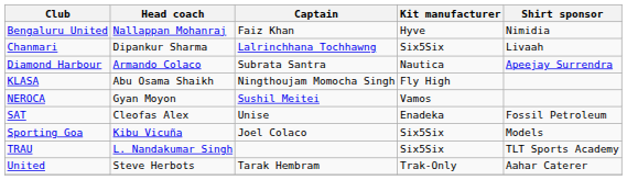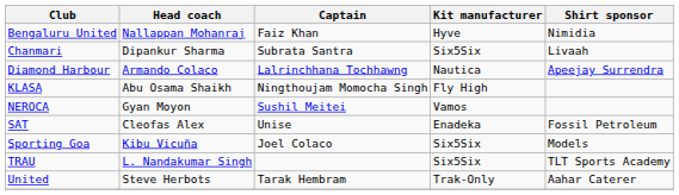 <table class="wikitable sortable">
 <tr>
 <th scope="col">Club</th>
 <th scope="col">Head coach</th>
 <th scope="col">Captain</th>
 <th scope="col" class="unsortable">Kit manufacturer</th>
 <th scope="col" class="unsortable">Shirt sponsor</th>
 </tr>
 <tr>
 <td><a href='#'>Bengaluru United</a></td>
 <td> <a href='#'>Nallappan Mohanraj</a></td>
 <td> Faiz Khan</td>
 <td>Hyve</td>
 <td>Nimidia</td>
 </tr>
 <tr>
 <td><a href='#'>Chanmari</a></td>
 <td> Dipankur Sharma</td>
-<td> <a href='#'>Lalrinchhana Tochhawng</a></td>
+<td> Subrata Santra</td>
 <td>Six5Six</td>
 <td>Livaah</td>
 </tr>
 <tr>
 <td><a href='#'>Diamond Harbour</a></td>
 <td> <a href='#'>Armando Colaco</a></td>
-<td> Subrata Santra</td>
+<td> <a href='#'>Lalrinchhana Tochhawng</a></td>
 <td>Nautica</td>
 <td><a href='#'>Apeejay Surrendra</a></td>
 </tr>
 <tr>
 <td><a href='#'>KLASA</a></td>
 <td> Abu Osama Shaikh</td>
 <td> Ningthoujam Momocha Singh</td>
 <td>Fly High</td>
 <td></td>
 </tr>
 <tr>
 <td><a href='#'>NEROCA</a></td>
 <td> Gyan Moyon</td>
 <td> <a href='#'>Sushil Meitei</a></td>
 <td>Vamos</td>
 <td></td>
 </tr>
 <tr>
 <td><a href='#'>SAT</a></td>
 <td> Cleofas Alex</td>
 <td> Unise</td>
 <td>Enadeka</td>
 <td>Fossil Petroleum</td>
 </tr>
 <tr>
 <td><a href='#'>Sporting Goa</a></td>
 <td> <a href='#'>Kibu Vicuña</a></td>
 <td> Joel Colaco</td>
 <td>Six5Six</td>
 <td>Models</td>
 </tr>
 <tr>
 <td><a href='#'>TRAU</a></td>
 <td> <a href='#'>L. Nandakumar Singh</a></td>
 <td></td>
 <td>Six5Six</td>
 <td>TLT Sports Academy</td>
 </tr>
 <tr>
 <td><a href='#'>United</a></td>
 <td> Steve Herbots</td>
 <td> Tarak Hembram</td>
 <td>Trak-Only</td>
 <td>Aahar Caterer</td>
 </tr>
 <tr>
 </tr>
 </table>
